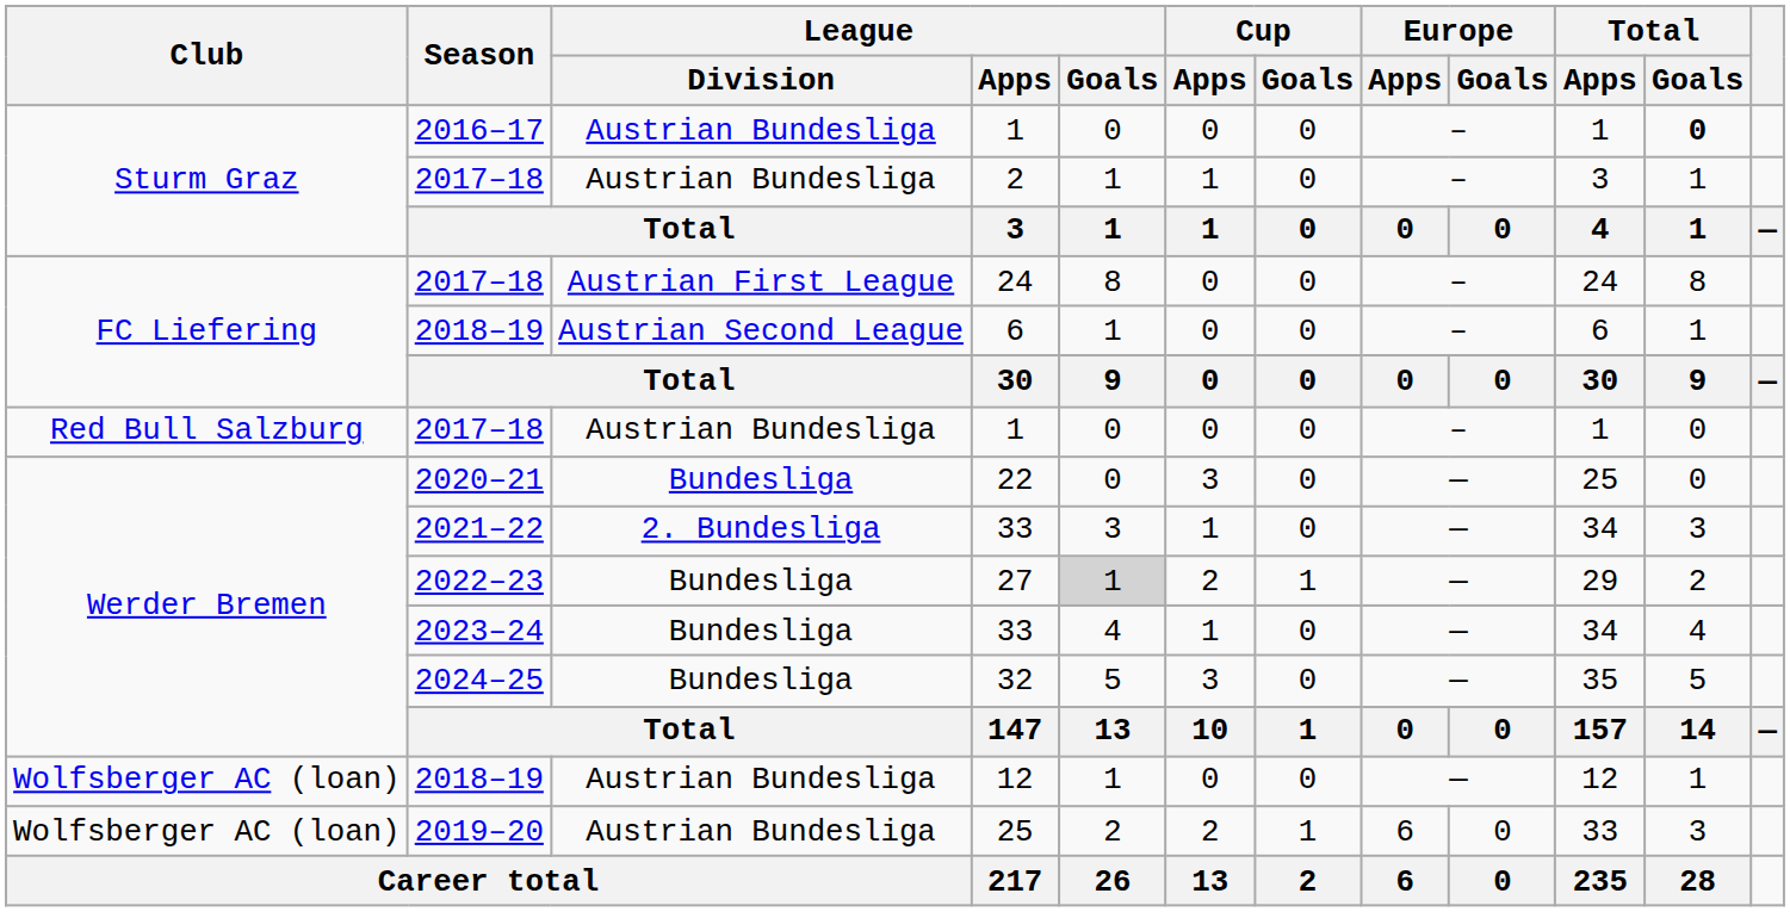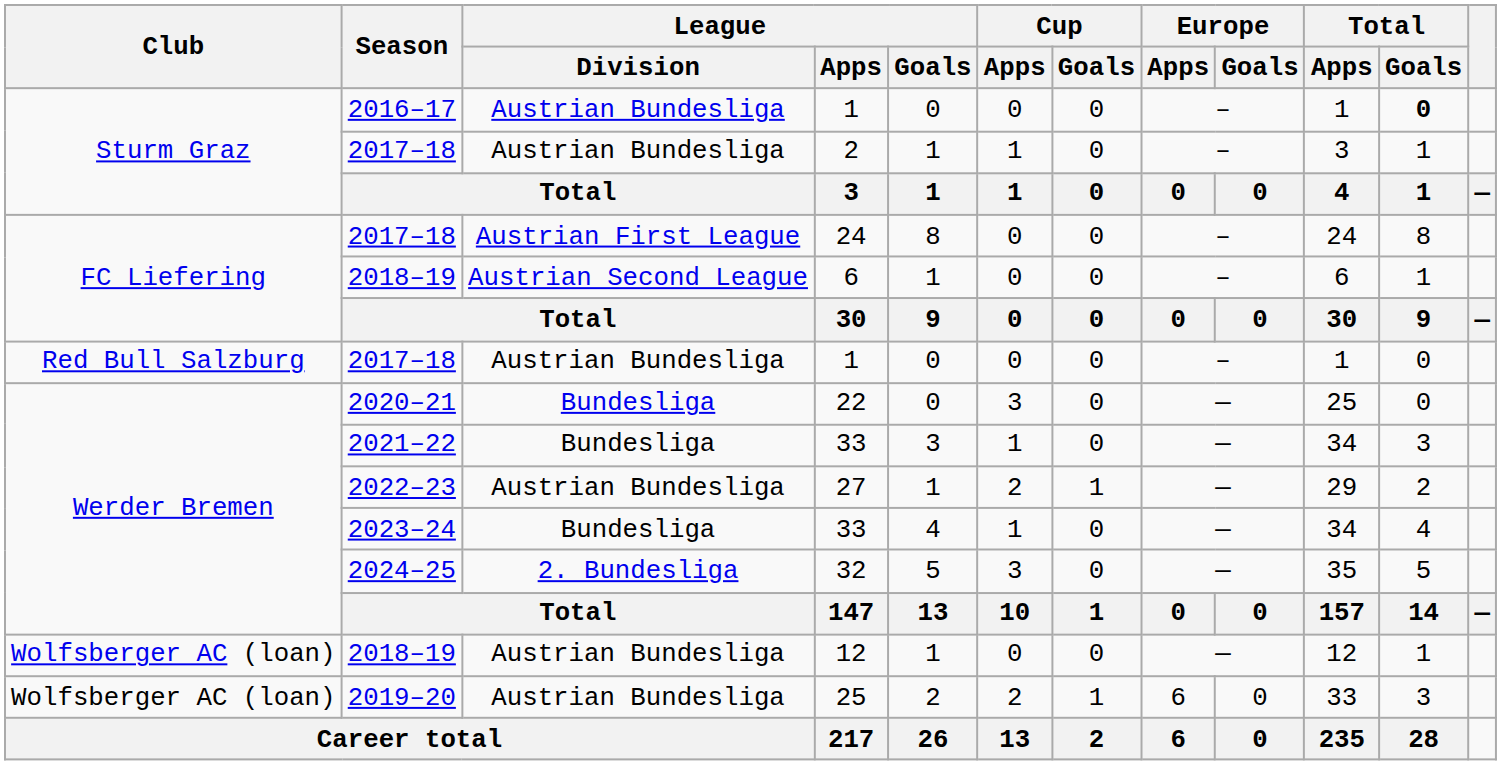 <table class="wikitable" style="text-align: center">
 <tr>
 <th rowspan="2">Club</th>
 <th rowspan="2">Season</th>
 <th colspan="3">League</th>
 <th colspan="2">Cup</th>
 <th colspan="2">Europe</th>
 <th colspan="2">Total</th>
 <th rowspan="2"></th>
 </tr>
 <tr>
 <th>Division</th>
 <th>Apps</th>
 <th>Goals</th>
 <th>Apps</th>
 <th>Goals</th>
 <th>Apps</th>
 <th>Goals</th>
 <th>Apps</th>
 <th>Goals</th>
 </tr>
 <tr>
 <td rowspan="3"><a href='#'>Sturm Graz</a></td>
 <td><a href='#'>2016–17</a></td>
 <td><a href='#'>Austrian Bundesliga</a></td>
 <td>1</td>
 <td>0</td>
 <td>0</td>
 <td>0</td>
 <td colspan="2">–</td>
 <td>1</td>
 <td><strong>0</strong></td>
 <td></td>
 </tr>
 <tr>
 <td><a href='#'>2017–18</a></td>
 <td>Austrian Bundesliga</td>
 <td>2</td>
 <td>1</td>
 <td>1</td>
 <td>0</td>
 <td colspan="2">–</td>
 <td>3</td>
 <td>1</td>
 <td></td>
 </tr>
 <tr>
 <th colspan="2">Total</th>
 <th>3</th>
 <th>1</th>
 <th>1</th>
 <th>0</th>
 <th>0</th>
 <th>0</th>
 <th>4</th>
 <th>1</th>
 <th>—</th>
 </tr>
 <tr>
 <td rowspan="3"><a href='#'>FC Liefering</a></td>
 <td><a href='#'>2017–18</a></td>
 <td><a href='#'>Austrian First League</a></td>
 <td>24</td>
 <td>8</td>
 <td>0</td>
 <td>0</td>
 <td colspan="2">–</td>
 <td>24</td>
 <td>8</td>
 <td></td>
 </tr>
 <tr>
 <td><a href='#'>2018–19</a></td>
 <td><a href='#'>Austrian Second League</a></td>
 <td>6</td>
 <td>1</td>
 <td>0</td>
 <td>0</td>
 <td colspan="2">–</td>
 <td>6</td>
 <td>1</td>
 <td></td>
 </tr>
 <tr>
 <th colspan="2">Total</th>
 <th>30</th>
 <th>9</th>
 <th>0</th>
 <th>0</th>
 <th>0</th>
 <th>0</th>
 <th>30</th>
 <th>9</th>
 <th>—</th>
 </tr>
 <tr>
 <td><a href='#'>Red Bull Salzburg</a></td>
 <td><a href='#'>2017–18</a></td>
 <td>Austrian Bundesliga</td>
 <td>1</td>
 <td>0</td>
 <td>0</td>
 <td>0</td>
 <td colspan="2">–</td>
 <td>1</td>
 <td>0</td>
 <td></td>
 </tr>
 <tr>
 <td rowspan="6"><a href='#'>Werder Bremen</a></td>
 <td><a href='#'>2020–21</a></td>
 <td><a href='#'>Bundesliga</a></td>
 <td>22</td>
 <td>0</td>
 <td>3</td>
 <td>0</td>
 <td colspan="2">—</td>
 <td>25</td>
 <td>0</td>
 <td></td>
 </tr>
 <tr>
 <td><a href='#'>2021–22</a></td>
-<td><a href='#'>2. Bundesliga</a></td>
+<td>Bundesliga</td>
 <td>33</td>
 <td>3</td>
 <td>1</td>
 <td>0</td>
 <td colspan="2">—</td>
 <td>34</td>
 <td>3</td>
 <td></td>
 </tr>
 <tr>
 <td><a href='#'>2022–23</a></td>
-<td>Bundesliga</td>
+<td>Austrian Bundesliga</td>
 <td>27</td>
-<td style="background: lightgrey;">1</td>
+<td>1</td>
 <td>2</td>
 <td>1</td>
 <td colspan="2">—</td>
 <td>29</td>
 <td>2</td>
 <td></td>
 </tr>
 <tr>
 <td><a href='#'>2023–24</a></td>
 <td>Bundesliga</td>
 <td>33</td>
 <td>4</td>
 <td>1</td>
 <td>0</td>
 <td colspan="2">—</td>
 <td>34</td>
 <td>4</td>
 <td></td>
 </tr>
 <tr>
 <td><a href='#'>2024–25</a></td>
-<td>Bundesliga</td>
+<td><a href='#'>2. Bundesliga</a></td>
 <td>32</td>
 <td>5</td>
 <td>3</td>
 <td>0</td>
 <td colspan="2">—</td>
 <td>35</td>
 <td>5</td>
 <td></td>
 </tr>
 <tr>
 <th colspan="2">Total</th>
 <th>147</th>
 <th>13</th>
 <th>10</th>
 <th>1</th>
 <th>0</th>
 <th>0</th>
 <th>157</th>
 <th>14</th>
 <th>—</th>
 </tr>
 <tr>
 <td><a href='#'>Wolfsberger AC</a> (loan)</td>
 <td><a href='#'>2018–19</a></td>
 <td>Austrian Bundesliga</td>
 <td>12</td>
 <td>1</td>
 <td>0</td>
 <td>0</td>
 <td colspan="2">—</td>
 <td>12</td>
 <td>1</td>
 <td></td>
 </tr>
 <tr>
 <td>Wolfsberger AC (loan)</td>
 <td><a href='#'>2019–20</a></td>
 <td>Austrian Bundesliga</td>
 <td>25</td>
 <td>2</td>
 <td>2</td>
 <td>1</td>
 <td>6</td>
 <td>0</td>
 <td>33</td>
 <td>3</td>
 <td></td>
 </tr>
 <tr>
 <th colspan="3">Career total</th>
 <th>217</th>
 <th>26</th>
 <th>13</th>
 <th>2</th>
 <th>6</th>
 <th>0</th>
 <th>235</th>
 <th>28</th>
 </tr>
 </table>
